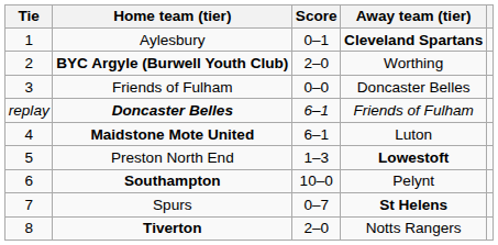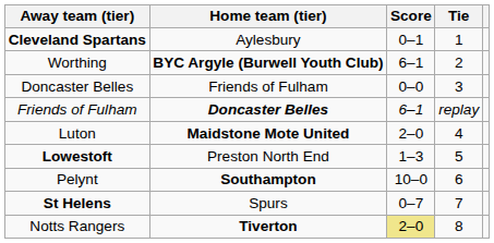 <table class="wikitable" style="text-align:center; font-size:85%">
 <tr>
-<th>Tie</th>
+<th>Away team (tier)</th>
 <th>Home team (tier)</th>
 <th>Score</th>
-<th>Away team (tier)</th>
+<th>Tie</th>
 <th></th>
 </tr>
 <tr>
-<td align="center">1</td>
+<td><strong>Cleveland Spartans</strong></td>
 <td>Aylesbury</td>
 <td align="center">0–1</td>
-<td><strong>Cleveland Spartans</strong></td>
+<td align="center">1</td>
 <td></td>
 </tr>
 <tr>
+<td>Worthing</td>
+<td><strong>BYC Argyle (Burwell Youth Club)</strong></td>
+<td align="center">6–1</td>
 <td align="center">2</td>
-<td><strong>BYC Argyle (Burwell Youth Club)</strong></td>
-<td align="center">2–0</td>
-<td>Worthing</td>
 <td></td>
 </tr>
 <tr>
-<td align="center">3</td>
+<td>Doncaster Belles</td>
 <td>Friends of Fulham</td>
 <td align="center">0–0 </td>
-<td>Doncaster Belles</td>
+<td align="center">3</td>
 <td></td>
 </tr>
 <tr>
-<td align="center"><em>replay</em></td>
+<td><em>Friends of Fulham</em></td>
 <td><strong><em>Doncaster Belles</em></strong></td>
 <td align="center"><em>6–1</em></td>
-<td><em>Friends of Fulham</em></td>
+<td align="center"><em>replay</em></td>
 <td></td>
 </tr>
 <tr>
+<td>Luton</td>
+<td><strong>Maidstone Mote United</strong></td>
+<td align="center">2–0</td>
 <td align="center">4</td>
-<td><strong>Maidstone Mote United</strong></td>
-<td align="center">6–1</td>
-<td>Luton</td>
 <td></td>
 </tr>
 <tr>
-<td align="center">5</td>
+<td><strong>Lowestoft</strong></td>
 <td>Preston North End</td>
 <td align="center">1–3</td>
-<td><strong>Lowestoft</strong></td>
+<td align="center">5</td>
 <td></td>
 </tr>
 <tr>
-<td align="center">6</td>
+<td>Pelynt</td>
 <td><strong>Southampton</strong></td>
 <td align="center">10–0</td>
-<td>Pelynt</td>
+<td align="center">6</td>
 <td></td>
 </tr>
 <tr>
-<td align="center">7</td>
+<td><strong>St Helens</strong></td>
 <td>Spurs</td>
 <td align="center">0–7</td>
-<td><strong>St Helens</strong></td>
+<td align="center">7</td>
 <td></td>
 </tr>
 <tr>
+<td>Notts Rangers</td>
+<td><strong>Tiverton</strong></td>
+<td align="center" style="background: khaki;">2–0</td>
 <td align="center">8</td>
-<td><strong>Tiverton</strong></td>
-<td align="center">2–0</td>
-<td>Notts Rangers</td>
 <td></td>
 </tr>
 </table>
